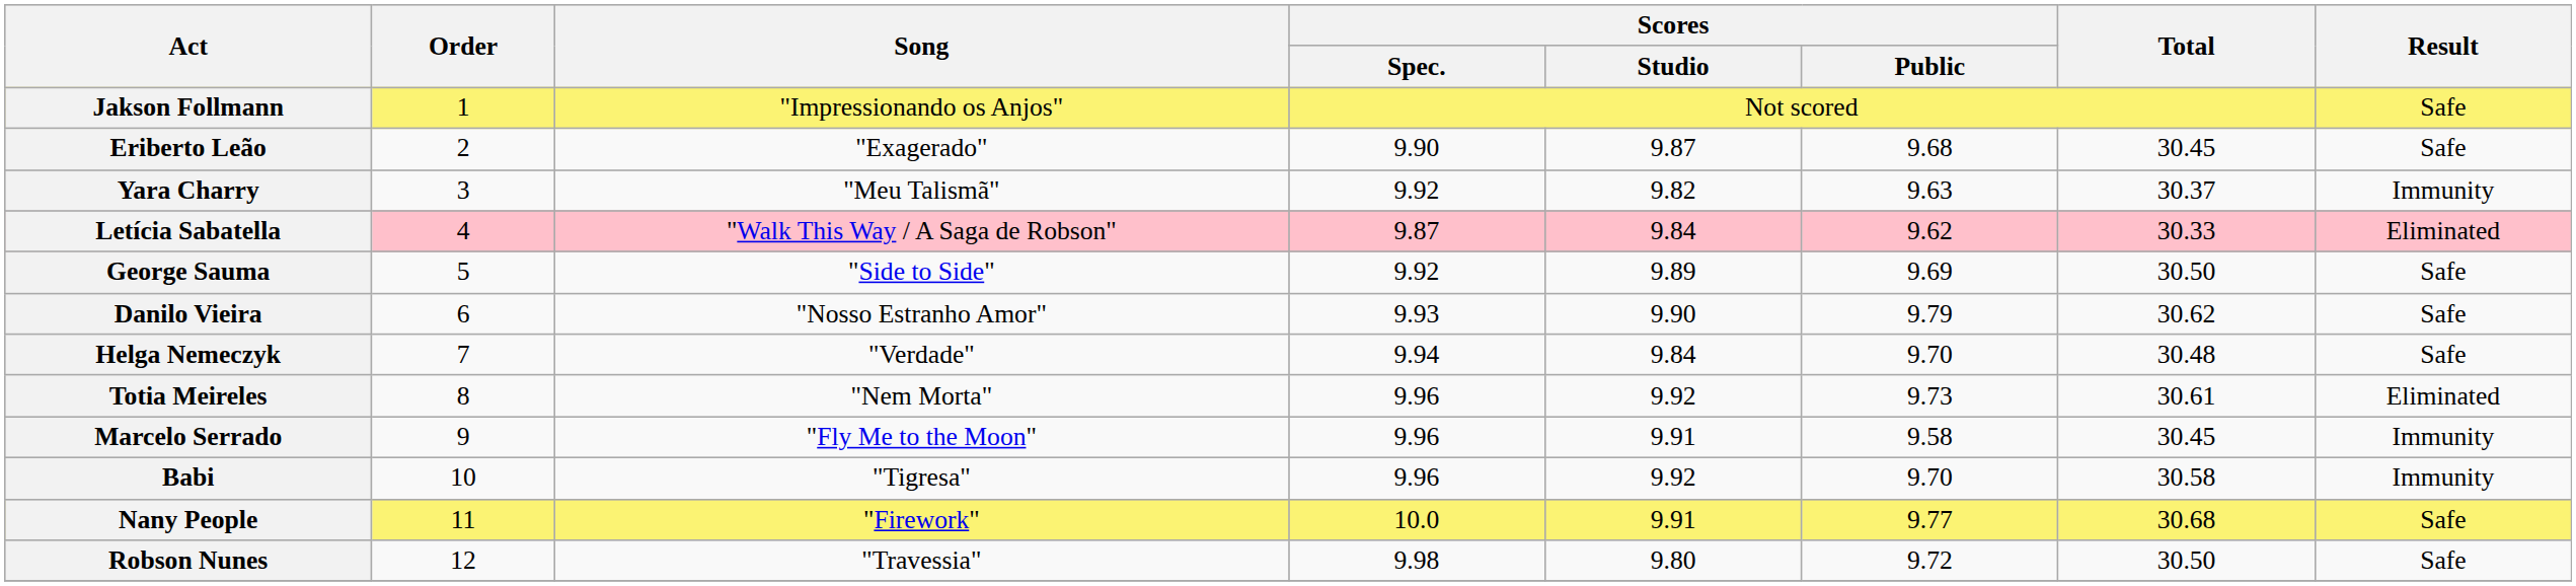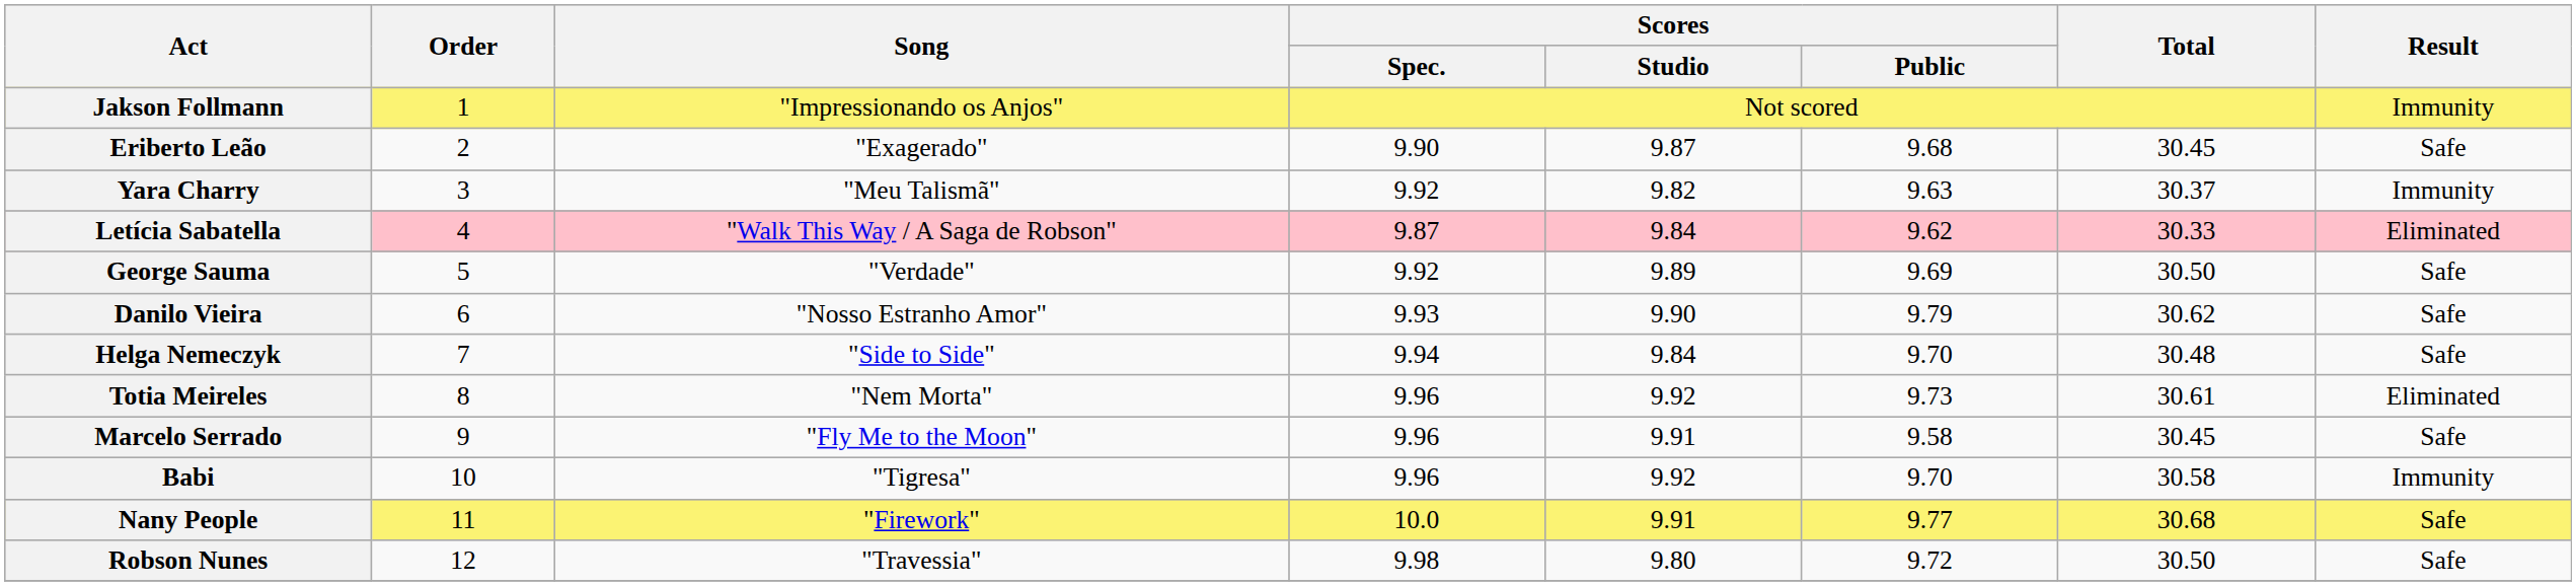 <table class="wikitable plainrowheaders" style="text-align:center; width:100%;">
 <tr>
 <th scope="col" rowspan=2 width="10.0%">Act</th>
 <th scope="col" rowspan=2 width="05.0%">Order</th>
 <th scope="col" rowspan=2 width="20.0%">Song</th>
 <th scope="col" colspan=3 width="20.0%">Scores</th>
 <th scope="col" rowspan=2 width="07.0%">Total</th>
 <th scope="col" rowspan=2 width="07.0%">Result</th>
 </tr>
 <tr>
 <th scope="col" width="07.0%">Spec.</th>
 <th scope="col" width="07.0%">Studio</th>
 <th scope="col" width="07.0%">Public</th>
 </tr>
 <tr bgcolor=FBF373>
 <th scope="row">Jakson Follmann</th>
 <td>1</td>
 <td>"Impressionando os Anjos"</td>
 <td colspan=4>Not scored</td>
-<td>Safe</td>
+<td>Immunity</td>
 </tr>
 <tr>
 <th scope="row">Eriberto Leão</th>
 <td>2</td>
 <td>"Exagerado"</td>
 <td>9.90 </td>
 <td>9.87</td>
 <td>9.68</td>
 <td>30.45</td>
 <td>Safe</td>
 </tr>
 <tr>
 <th scope="row">Yara Charry</th>
 <td>3</td>
 <td>"Meu Talismã"</td>
 <td>9.92 </td>
 <td>9.82</td>
 <td>9.63</td>
 <td>30.37</td>
 <td>Immunity</td>
 </tr>
 <tr bgcolor=FFC0CB>
 <th scope="row">Letícia Sabatella</th>
 <td>4</td>
 <td>"<a href='#'>Walk This Way</a> / A Saga de Robson"</td>
 <td>9.87 </td>
 <td>9.84</td>
 <td>9.62</td>
 <td>30.33</td>
 <td>Eliminated</td>
 </tr>
 <tr>
 <th scope="row">George Sauma</th>
 <td>5</td>
-<td>"<a href='#'>Side to Side</a>"</td>
+<td>"Verdade"</td>
 <td>9.92 </td>
 <td>9.89</td>
 <td>9.69</td>
 <td>30.50</td>
 <td>Safe</td>
 </tr>
 <tr>
 <th scope="row">Danilo Vieira</th>
 <td>6</td>
 <td>"Nosso Estranho Amor"</td>
 <td>9.93 </td>
 <td>9.90</td>
 <td>9.79</td>
 <td>30.62</td>
 <td>Safe</td>
 </tr>
 <tr>
 <th scope="row">Helga Nemeczyk</th>
 <td>7</td>
-<td>"Verdade"</td>
+<td>"<a href='#'>Side to Side</a>"</td>
 <td>9.94 </td>
 <td>9.84</td>
 <td>9.70</td>
 <td>30.48</td>
 <td>Safe</td>
 </tr>
 <tr>
 <th scope="row">Totia Meireles</th>
 <td>8</td>
 <td>"Nem Morta"</td>
 <td>9.96 </td>
 <td>9.92</td>
 <td>9.73</td>
 <td>30.61</td>
 <td>Eliminated</td>
 </tr>
 <tr>
 <th scope="row">Marcelo Serrado</th>
 <td>9</td>
 <td>"<a href='#'>Fly Me to the Moon</a>"</td>
 <td>9.96 </td>
 <td>9.91</td>
 <td>9.58</td>
 <td>30.45</td>
-<td>Immunity</td>
+<td>Safe</td>
 </tr>
 <tr>
 <th scope="row">Babi</th>
 <td>10</td>
 <td>"Tigresa"</td>
 <td>9.96 </td>
 <td>9.92</td>
 <td>9.70</td>
 <td>30.58</td>
 <td>Immunity</td>
 </tr>
 <tr bgcolor=FBF373>
 <th scope="row">Nany People</th>
 <td>11</td>
 <td>"<a href='#'>Firework</a>"</td>
 <td>10.0 </td>
 <td>9.91</td>
 <td>9.77</td>
 <td>30.68</td>
 <td>Safe</td>
 </tr>
 <tr>
 <th scope="row">Robson Nunes</th>
 <td>12</td>
 <td>"Travessia"</td>
 <td>9.98 </td>
 <td>9.80</td>
 <td>9.72</td>
 <td>30.50</td>
 <td>Safe</td>
 </tr>
 <tr>
 </tr>
 </table>
